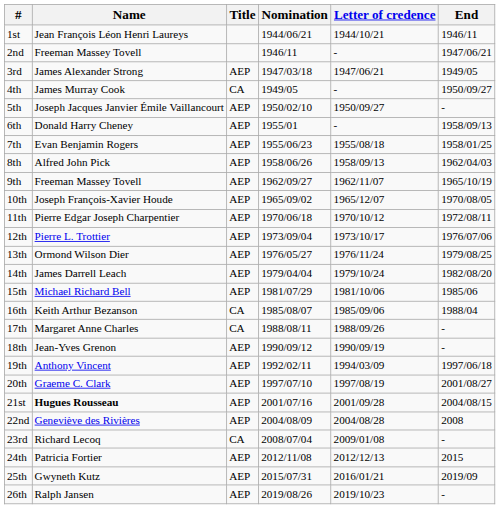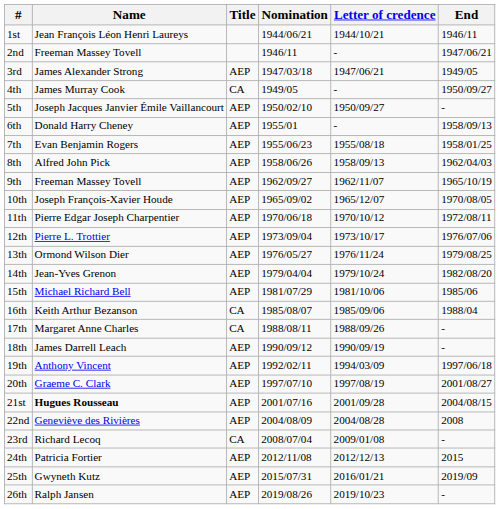 <table class="wikitable center">
 <tr>
 <th>#</th>
 <th>Name</th>
 <th>Title</th>
 <th>Nomination</th>
 <th><a href='#'>Letter of credence</a></th>
 <th>End</th>
 </tr>
 <tr style="font-size:85%">
 <td>1st</td>
 <td>Jean François Léon Henri Laureys</td>
 <td></td>
 <td>1944/06/21</td>
 <td>1944/10/21</td>
 <td>1946/11</td>
 </tr>
 <tr style="font-size:85%">
 <td>2nd</td>
 <td>Freeman Massey Tovell</td>
 <td></td>
 <td>1946/11</td>
 <td>-</td>
 <td>1947/06/21</td>
 </tr>
 <tr style="font-size:85%">
 <td>3rd</td>
 <td>James Alexander Strong</td>
 <td>AEP</td>
 <td>1947/03/18</td>
 <td>1947/06/21</td>
 <td>1949/05</td>
 </tr>
 <tr style="font-size:85%">
 <td>4th</td>
 <td>James Murray Cook</td>
 <td>CA</td>
 <td>1949/05</td>
 <td>-</td>
 <td>1950/09/27</td>
 </tr>
 <tr style="font-size:85%">
 <td>5th</td>
 <td>Joseph Jacques Janvier Émile Vaillancourt</td>
 <td>AEP</td>
 <td>1950/02/10</td>
 <td>1950/09/27</td>
 <td>-</td>
 </tr>
 <tr style="font-size:85%">
 <td>6th</td>
 <td>Donald Harry Cheney</td>
 <td>AEP</td>
 <td>1955/01</td>
 <td>-</td>
 <td>1958/09/13</td>
 </tr>
 <tr style="font-size:85%">
 <td>7th</td>
 <td>Evan Benjamin Rogers</td>
 <td>AEP</td>
 <td>1955/06/23</td>
 <td>1955/08/18</td>
 <td>1958/01/25</td>
 </tr>
 <tr style="font-size:85%">
 <td>8th</td>
 <td>Alfred John Pick</td>
 <td>AEP</td>
 <td>1958/06/26</td>
 <td>1958/09/13</td>
 <td>1962/04/03</td>
 </tr>
 <tr style="font-size:85%">
 <td>9th</td>
 <td>Freeman Massey Tovell</td>
 <td>AEP</td>
 <td>1962/09/27</td>
 <td>1962/11/07</td>
 <td>1965/10/19</td>
 </tr>
 <tr style="font-size:85%">
 <td>10th</td>
 <td>Joseph François-Xavier Houde</td>
 <td>AEP</td>
 <td>1965/09/02</td>
 <td>1965/12/07</td>
 <td>1970/08/05</td>
 </tr>
 <tr style="font-size:85%">
 <td>11th</td>
 <td>Pierre Edgar Joseph Charpentier</td>
 <td>AEP</td>
 <td>1970/06/18</td>
 <td>1970/10/12</td>
 <td>1972/08/11</td>
 </tr>
 <tr style="font-size:85%">
 <td>12th</td>
 <td><a href='#'>Pierre L. Trottier</a></td>
 <td>AEP</td>
 <td>1973/09/04</td>
 <td>1973/10/17</td>
 <td>1976/07/06</td>
 </tr>
 <tr style="font-size:85%">
 <td>13th</td>
 <td>Ormond Wilson Dier</td>
 <td>AEP</td>
 <td>1976/05/27</td>
 <td>1976/11/24</td>
 <td>1979/08/25</td>
 </tr>
 <tr style="font-size:85%">
 <td>14th</td>
-<td>James Darrell Leach</td>
+<td>Jean-Yves Grenon</td>
 <td>AEP</td>
 <td>1979/04/04</td>
 <td>1979/10/24</td>
 <td>1982/08/20</td>
 </tr>
 <tr style="font-size:85%">
 <td>15th</td>
 <td><a href='#'>Michael Richard Bell</a></td>
 <td>AEP</td>
 <td>1981/07/29</td>
 <td>1981/10/06</td>
 <td>1985/06</td>
 </tr>
 <tr style="font-size:85%">
 <td>16th</td>
 <td>Keith Arthur Bezanson</td>
 <td>CA</td>
 <td>1985/08/07</td>
 <td>1985/09/06</td>
 <td>1988/04</td>
 </tr>
 <tr style="font-size:85%">
 <td>17th</td>
 <td>Margaret Anne Charles</td>
 <td>CA</td>
 <td>1988/08/11</td>
 <td>1988/09/26</td>
 <td>-</td>
 </tr>
 <tr style="font-size:85%">
 <td>18th</td>
-<td>Jean-Yves Grenon</td>
+<td>James Darrell Leach</td>
 <td>AEP</td>
 <td>1990/09/12</td>
 <td>1990/09/19</td>
 <td>-</td>
 </tr>
 <tr style="font-size:85%">
 <td>19th</td>
 <td><a href='#'>Anthony Vincent</a></td>
 <td>AEP</td>
 <td>1992/02/11</td>
 <td>1994/03/09</td>
 <td>1997/06/18</td>
 </tr>
 <tr style="font-size:85%">
 <td>20th</td>
 <td><a href='#'>Graeme C. Clark</a></td>
 <td>AEP</td>
 <td>1997/07/10</td>
 <td>1997/08/19</td>
 <td>2001/08/27</td>
 </tr>
 <tr style="font-size:85%">
 <td>21st</td>
 <td><strong>Hugues Rousseau</strong></td>
 <td>AEP</td>
 <td>2001/07/16</td>
 <td>2001/09/28</td>
 <td>2004/08/15</td>
 </tr>
 <tr style="font-size:85%">
 <td>22nd</td>
 <td><a href='#'>Geneviève des Rivières</a></td>
 <td>AEP</td>
 <td>2004/08/09</td>
 <td>2004/08/28</td>
 <td>2008</td>
 </tr>
 <tr style="font-size:85%">
 <td>23rd</td>
 <td>Richard Lecoq</td>
 <td>CA</td>
 <td>2008/07/04</td>
 <td>2009/01/08</td>
 <td>-</td>
 </tr>
 <tr style="font-size:85%">
 <td>24th</td>
 <td>Patricia Fortier</td>
 <td>AEP</td>
 <td>2012/11/08</td>
 <td>2012/12/13</td>
 <td>2015</td>
 </tr>
 <tr style="font-size:85%">
 <td>25th</td>
 <td>Gwyneth Kutz</td>
 <td>AEP</td>
 <td>2015/07/31</td>
 <td>2016/01/21</td>
 <td>2019/09</td>
 </tr>
 <tr style="font-size:85%">
 <td>26th</td>
 <td>Ralph Jansen</td>
 <td>AEP</td>
 <td>2019/08/26</td>
 <td>2019/10/23</td>
 <td>-</td>
 </tr>
 </table>
